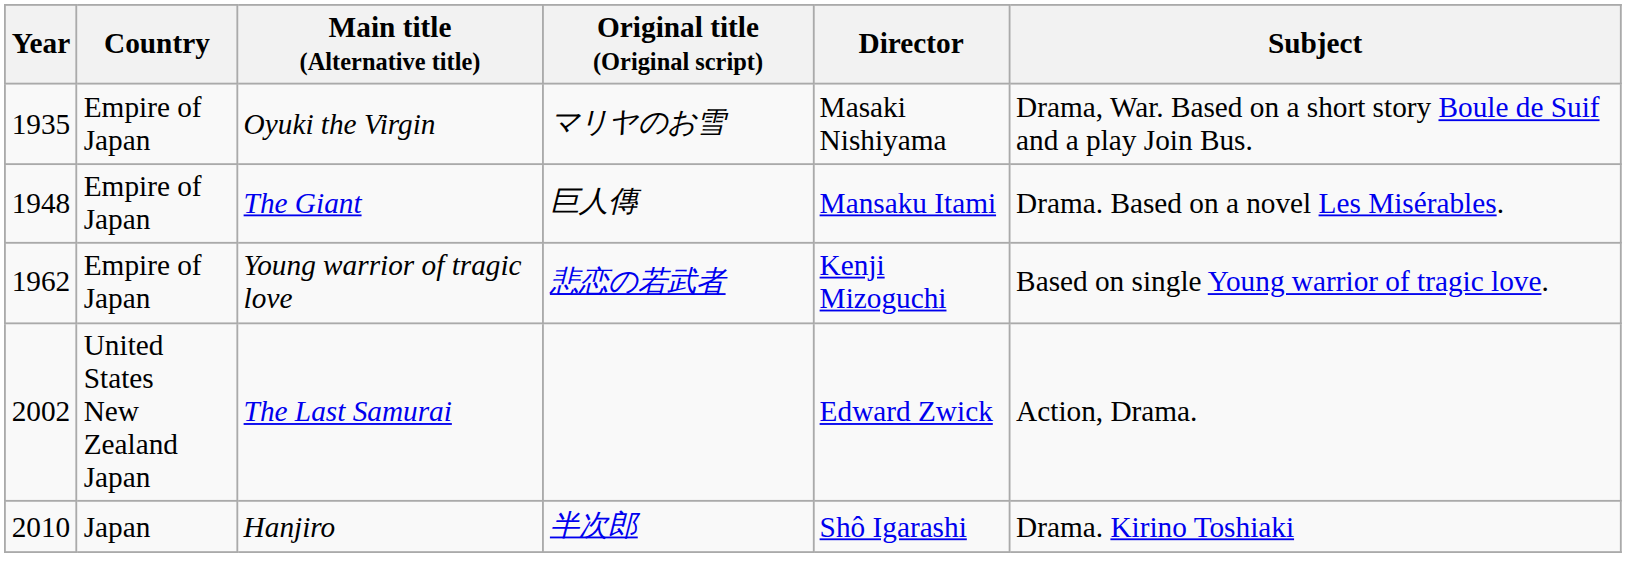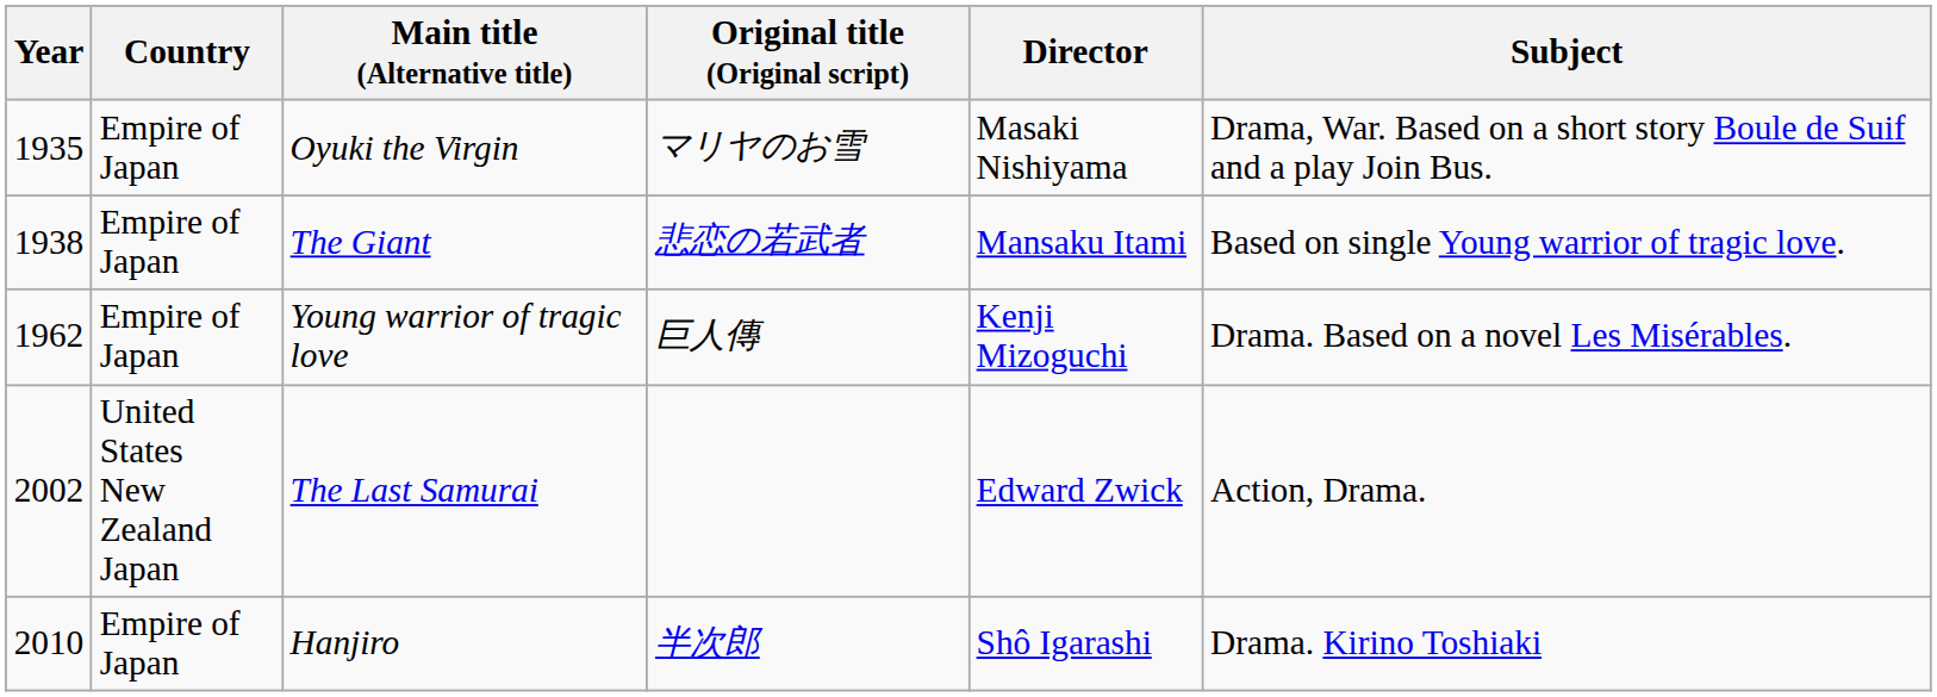 <table class="wikitable sortable" style="width:100%;">
 <tr>
 <th>Year</th>
 <th width= 80>Country</th>
 <th class="unsortable" style="width:160px;">Main title<br><small>(Alternative title)</small></th>
 <th class="unsortable" style="width:140px;">Original title<br><small>(Original script)</small></th>
 <th width=100>Director</th>
 <th class="unsortable">Subject</th>
 </tr>
 <tr>
 <td>1935</td>
 <td>Empire of Japan</td>
 <td><em>Oyuki the Virgin</em></td>
 <td><em>マリヤのお雪</em></td>
 <td>Masaki Nishiyama</td>
 <td>Drama, War. Based on a short story <a href='#'>Boule de Suif</a> and a play Join Bus.</td>
 </tr>
 <tr>
-<td>1948</td>
+<td>1938</td>
 <td>Empire of Japan</td>
 <td><em><a href='#'>The Giant</a></em></td>
-<td><em>巨人傳</em></td>
+<td><em><a href='#'>悲恋の若武者</a></em></td>
 <td><a href='#'>Mansaku Itami</a></td>
-<td>Drama. Based on a novel <a href='#'>Les Misérables</a>.</td>
+<td>Based on single <a href='#'>Young warrior of tragic love</a>.</td>
 </tr>
 <tr>
 <td>1962</td>
 <td>Empire of Japan</td>
 <td><em>Young warrior of tragic love</em></td>
-<td><em><a href='#'>悲恋の若武者</a></em></td>
+<td><em>巨人傳</em></td>
 <td><a href='#'>Kenji Mizoguchi</a></td>
-<td>Based on single <a href='#'>Young warrior of tragic love</a>.</td>
+<td>Drama. Based on a novel <a href='#'>Les Misérables</a>.</td>
 </tr>
 <tr>
 <td>2002</td>
 <td>United States<br>New Zealand<br>Japan</td>
 <td><em><a href='#'>The Last Samurai</a></em></td>
 <td></td>
 <td><a href='#'>Edward Zwick</a></td>
 <td>Action, Drama.</td>
 </tr>
 <tr>
 <td>2010</td>
-<td>Japan</td>
+<td>Empire of Japan</td>
 <td><em>Hanjiro</em></td>
 <td><em><a href='#'>半次郎</a></em></td>
 <td><a href='#'>Shô Igarashi</a></td>
 <td>Drama. <a href='#'>Kirino Toshiaki</a></td>
 </tr>
 </table>
